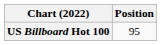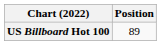 <table class="wikitable plainrowheaders" style="text-align:center">
 <tr>
 <th scope="col">Chart (2022)</th>
 <th scope="col">Position</th>
 </tr>
 <tr>
 <th scope="row">US <em>Billboard</em> Hot 100</th>
-<td>95</td>
+<td>89</td>
 </tr>
 </table>
